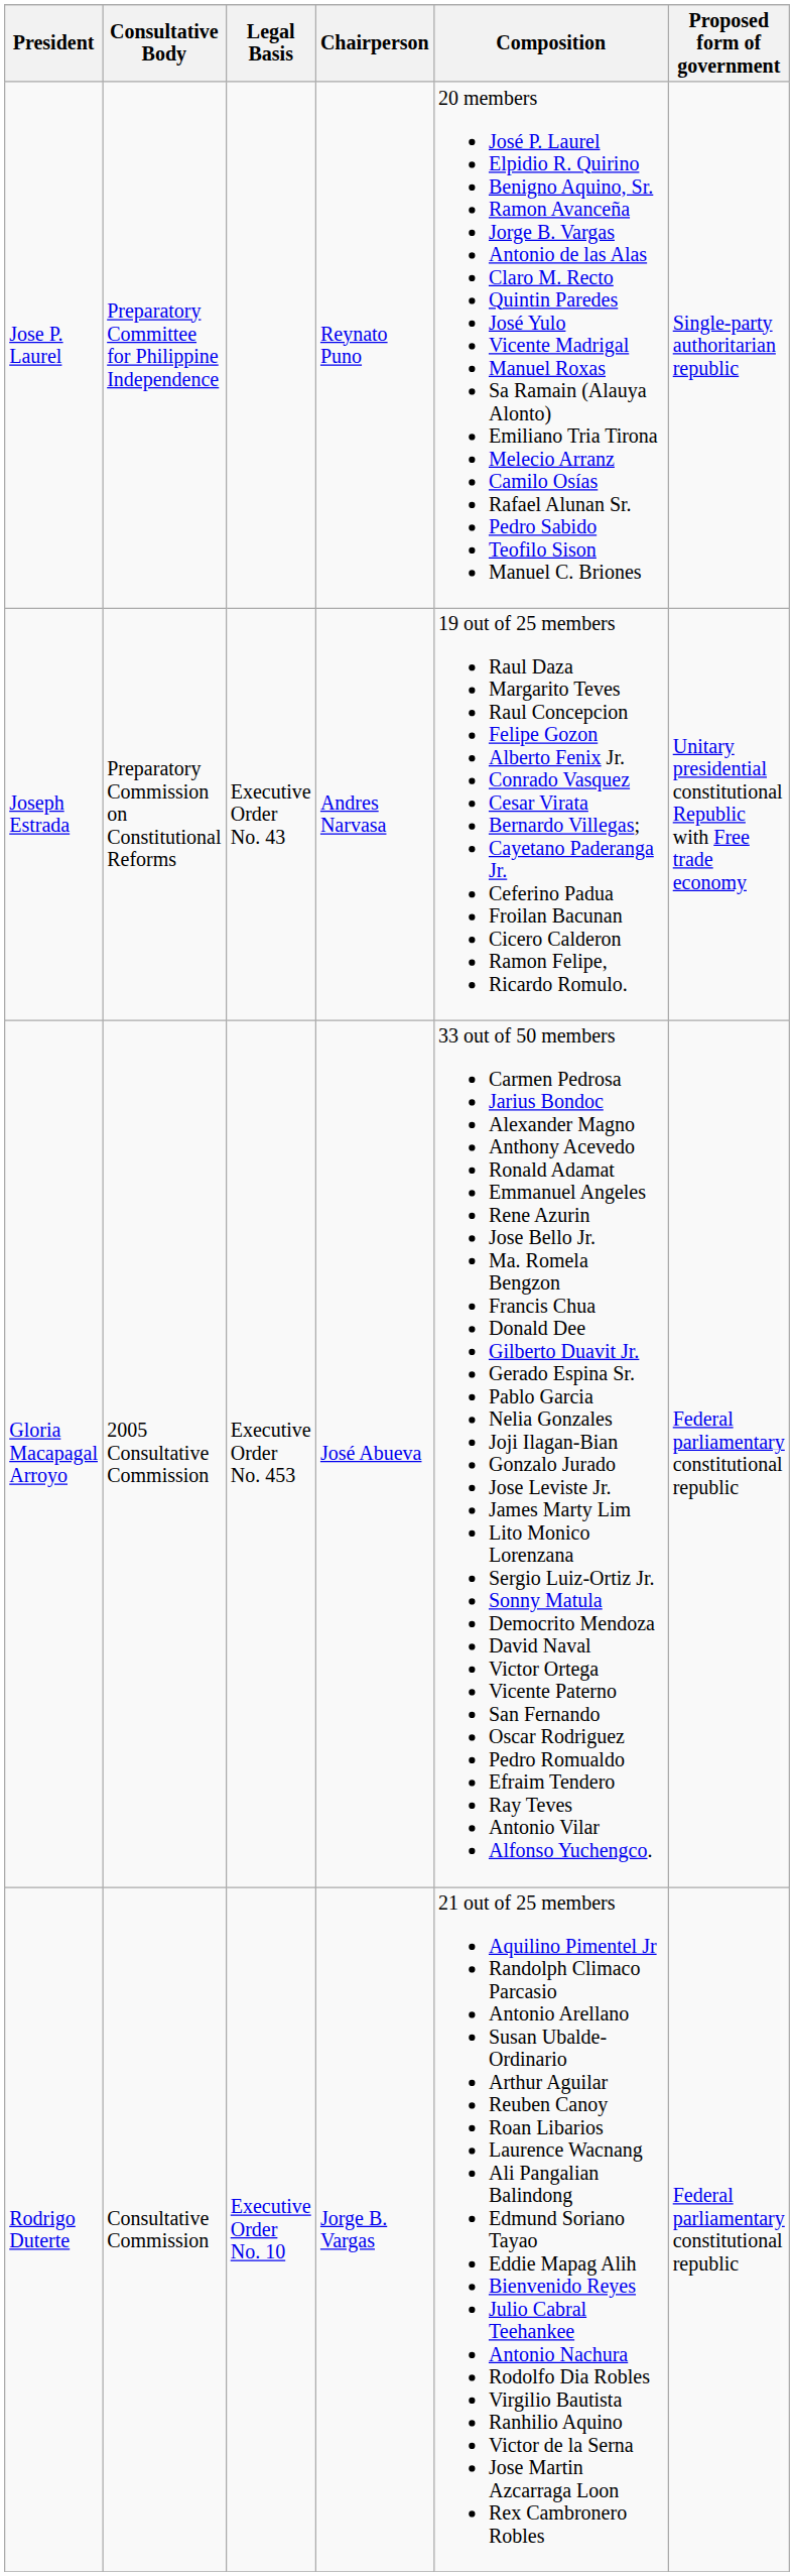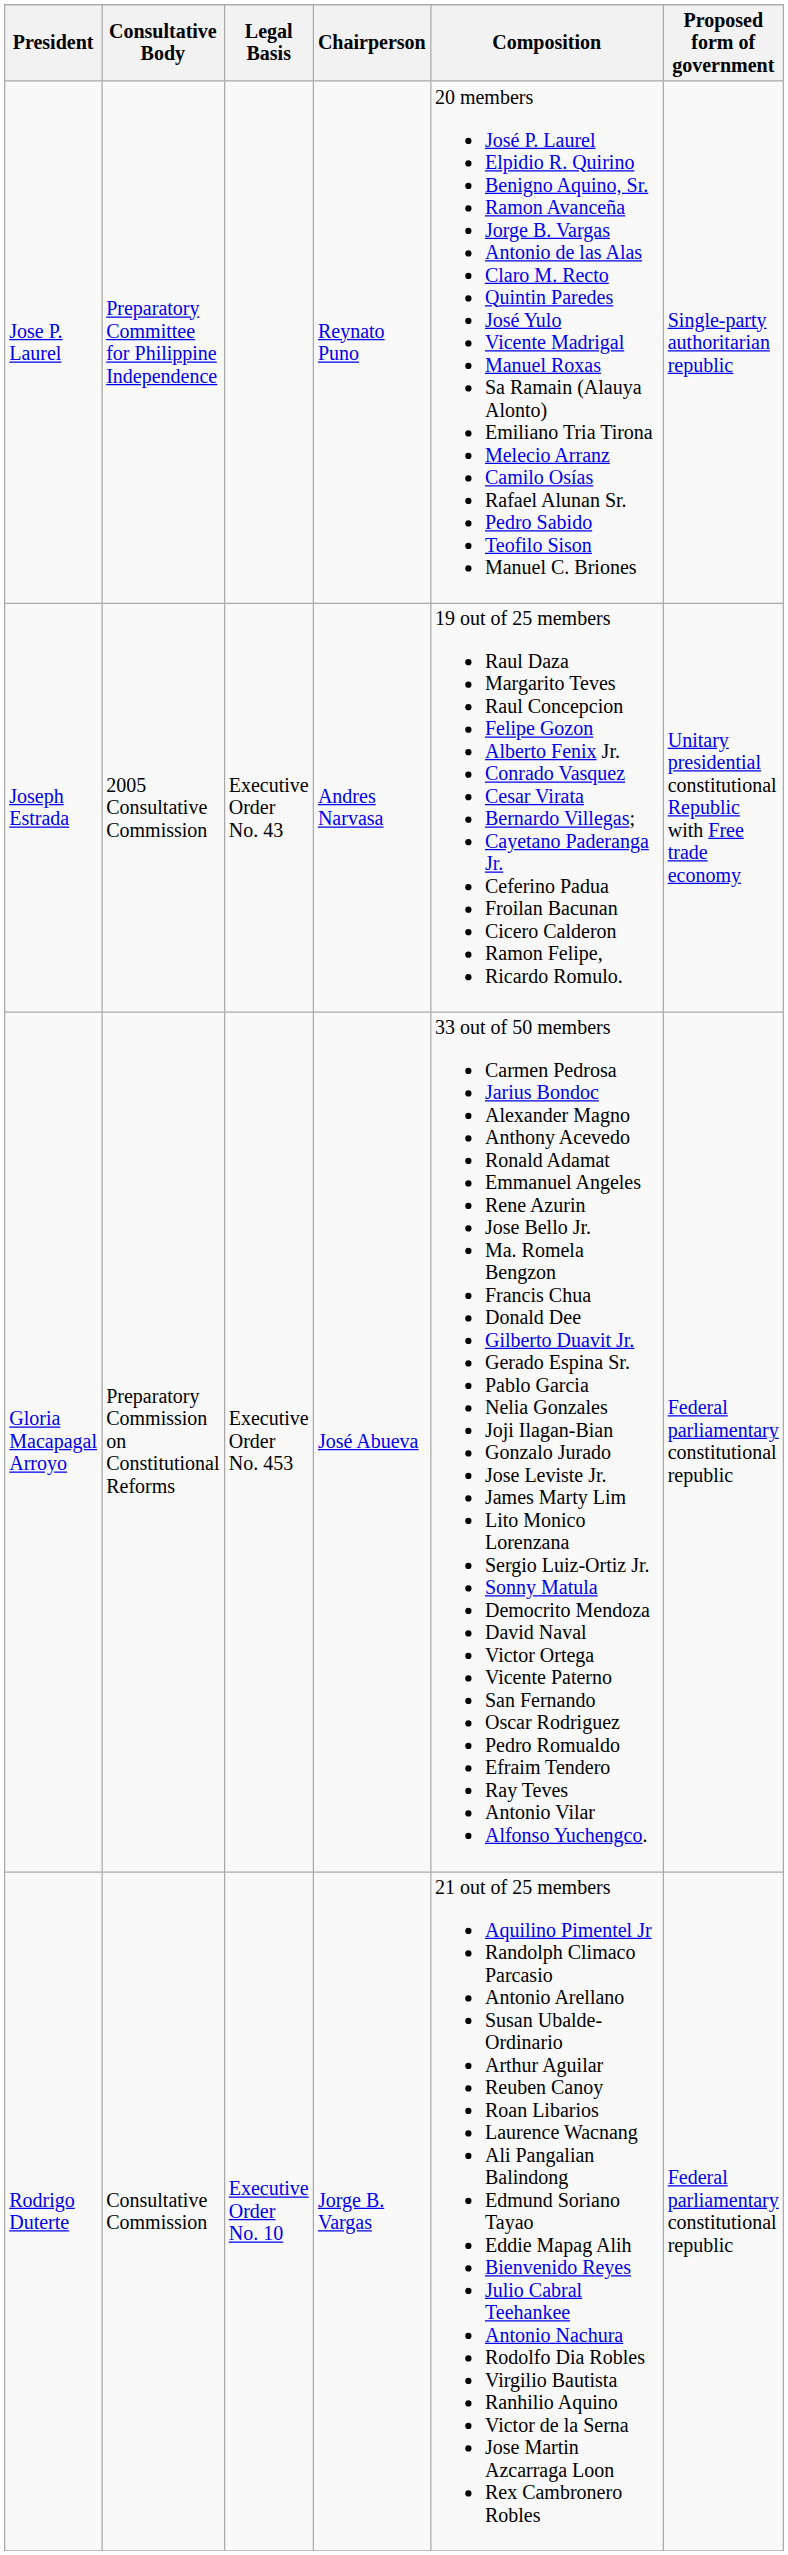 <table class="wikitable" style="width:auto; margin:auto;">
 <tr>
 </tr>
 <tr>
 <th width=10%>President</th>
 <th width=8%>Consultative Body</th>
 <th width=8%>Legal Basis</th>
 <th width=10%>Chairperson</th>
 <th width=35%>Composition</th>
 <th width=15%>Proposed form of government</th>
 </tr>
 <tr>
 <td><a href='#'>Jose P. Laurel</a></td>
 <td><a href='#'>Preparatory Committee for Philippine Independence</a></td>
 <td></td>
 <td><a href='#'>Reynato Puno</a></td>
 <td>20 members<br><ul><li><a href='#'>José P. Laurel</a></li><li><a href='#'>Elpidio R. Quirino</a></li><li><a href='#'>Benigno Aquino, Sr.</a></li><li><a href='#'>Ramon Avanceña</a></li><li><a href='#'>Jorge B. Vargas</a></li><li><a href='#'>Antonio de las Alas</a></li><li><a href='#'>Claro M. Recto</a></li><li><a href='#'>Quintin Paredes</a></li><li><a href='#'>José Yulo</a></li><li><a href='#'>Vicente Madrigal</a></li><li><a href='#'>Manuel Roxas</a></li><li>Sa Ramain (Alauya Alonto)</li><li>Emiliano Tria Tirona</li><li><a href='#'>Melecio Arranz</a></li><li><a href='#'>Camilo Osías</a></li><li>Rafael Alunan Sr.</li><li><a href='#'>Pedro Sabido</a></li><li><a href='#'>Teofilo Sison</a></li><li>Manuel C. Briones</li></ul></td>
 <td><a href='#'>Single-party</a> <a href='#'>authoritarian</a> <a href='#'>republic</a></td>
 </tr>
 <tr>
 <td><a href='#'>Joseph Estrada</a></td>
-<td>Preparatory Commission on Constitutional Reforms</td>
+<td>2005 Consultative Commission</td>
 <td>Executive Order No. 43</td>
 <td><a href='#'>Andres Narvasa</a></td>
 <td>19 out of 25 members<br><ul><li>Raul Daza</li><li>Margarito Teves</li><li>Raul Concepcion</li><li><a href='#'>Felipe Gozon</a></li><li><a href='#'>Alberto Fenix</a> Jr.</li><li><a href='#'>Conrado Vasquez</a></li><li><a href='#'>Cesar Virata</a></li><li><a href='#'>Bernardo Villegas</a>;</li><li><a href='#'>Cayetano Paderanga Jr.</a></li><li>Ceferino Padua</li><li>Froilan Bacunan</li><li>Cicero Calderon</li><li>Ramon Felipe,</li><li>Ricardo Romulo.</li></ul></td>
 <td><a href='#'>Unitary</a> <a href='#'>presidential</a> constitutional <a href='#'>Republic</a> with <a href='#'>Free trade economy</a></td>
 </tr>
 <tr>
 <td><a href='#'>Gloria Macapagal Arroyo</a></td>
-<td>2005 Consultative Commission</td>
+<td>Preparatory Commission on Constitutional Reforms</td>
 <td>Executive Order No. 453</td>
 <td><a href='#'>José Abueva</a></td>
 <td>33 out of 50 members<br><ul><li>Carmen Pedrosa</li><li><a href='#'>Jarius Bondoc</a></li><li>Alexander Magno</li><li>Anthony Acevedo</li><li>Ronald Adamat</li><li>Emmanuel Angeles</li><li>Rene Azurin</li><li>Jose Bello Jr.</li><li>Ma. Romela Bengzon</li><li>Francis Chua</li><li>Donald Dee</li><li><a href='#'>Gilberto Duavit Jr.</a></li><li>Gerado Espina Sr.</li><li>Pablo Garcia</li><li>Nelia Gonzales</li><li>Joji Ilagan-Bian</li><li>Gonzalo Jurado</li><li>Jose Leviste Jr.</li><li>James Marty Lim</li><li>Lito Monico Lorenzana</li><li>Sergio Luiz-Ortiz Jr.</li><li><a href='#'>Sonny Matula</a></li><li>Democrito Mendoza</li><li>David Naval</li><li>Victor Ortega</li><li>Vicente Paterno</li><li>San Fernando</li><li>Oscar Rodriguez</li><li>Pedro Romualdo</li><li>Efraim Tendero</li><li>Ray Teves</li><li>Antonio Vilar</li><li><a href='#'>Alfonso Yuchengco</a>.</li></ul></td>
 <td><a href='#'>Federal</a> <a href='#'>parliamentary</a> constitutional republic</td>
 </tr>
 <tr>
 <td><a href='#'>Rodrigo Duterte</a></td>
 <td>Consultative Commission</td>
 <td><a href='#'>Executive Order No. 10</a></td>
 <td><a href='#'>Jorge B. Vargas</a></td>
 <td>21 out of 25 members<br><ul><li><a href='#'>Aquilino Pimentel Jr</a></li><li>Randolph Climaco Parcasio</li><li>Antonio Arellano</li><li>Susan Ubalde-Ordinario</li><li>Arthur Aguilar</li><li>Reuben Canoy</li><li>Roan Libarios</li><li>Laurence Wacnang</li><li>Ali Pangalian Balindong</li><li>Edmund Soriano Tayao</li><li>Eddie Mapag Alih</li><li><a href='#'>Bienvenido Reyes</a></li><li><a href='#'>Julio Cabral Teehankee</a></li><li><a href='#'>Antonio Nachura</a></li><li>Rodolfo Dia Robles</li><li>Virgilio Bautista</li><li>Ranhilio Aquino</li><li>Victor de la Serna</li><li>Jose Martin Azcarraga Loon</li><li>Rex Cambronero Robles</li></ul></td>
 <td><a href='#'>Federal</a> <a href='#'>parliamentary</a> constitutional republic</td>
 </tr>
 </table>
